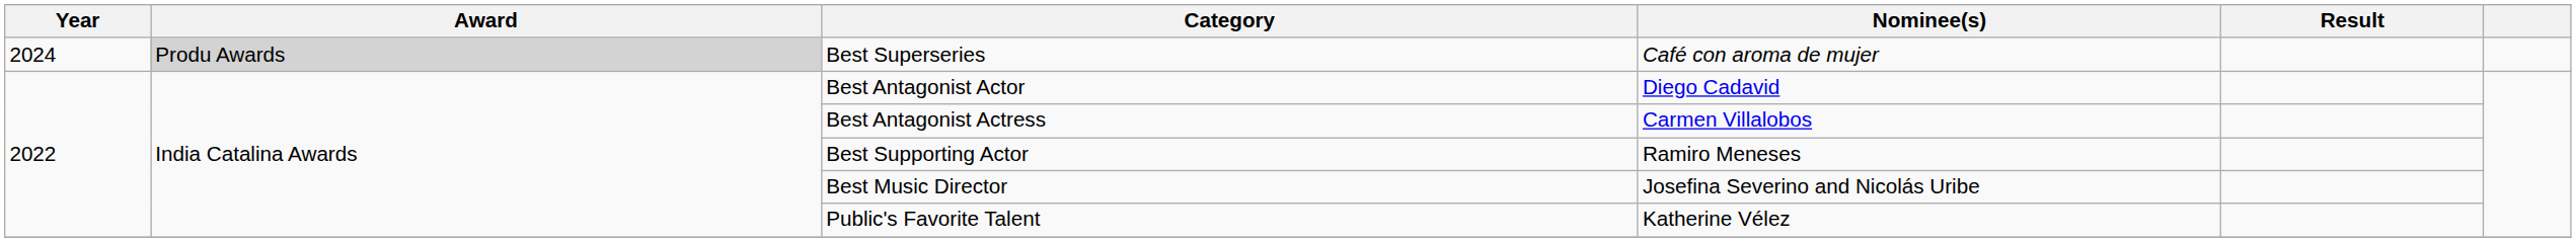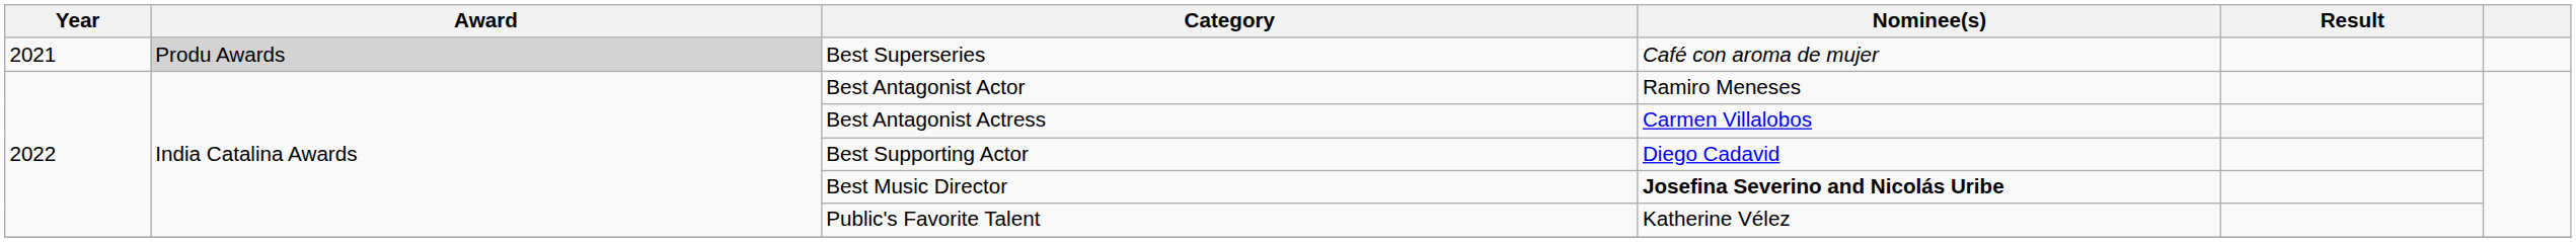 <table class="wikitable sortable" style="width:99%;">
 <tr>
 <th style="width:5%;">Year</th>
 <th style="width:23%;">Award</th>
 <th style="width:28%;">Category</th>
 <th style="width:20%;">Nominee(s)</th>
 <th style="width:9%;">Result</th>
 <th style="width:3%;" class="unsortable"></th>
 </tr>
 <tr>
-<td>2024</td>
+<td>2021</td>
 <td style="background: lightgrey;">Produ Awards</td>
 <td>Best Superseries</td>
 <td><em>Café con aroma de mujer</em></td>
 <td></td>
 <td></td>
 </tr>
 <tr>
 <td rowspan="5">2022</td>
 <td rowspan="5">India Catalina Awards</td>
 <td>Best Antagonist Actor</td>
-<td><a href='#'>Diego Cadavid</a></td>
+<td>Ramiro Meneses</td>
 <td></td>
 <td rowspan="5"></td>
 </tr>
 <tr>
 <td>Best Antagonist Actress</td>
 <td><a href='#'>Carmen Villalobos</a></td>
 <td></td>
 </tr>
 <tr>
 <td>Best Supporting Actor</td>
-<td>Ramiro Meneses</td>
+<td><a href='#'>Diego Cadavid</a></td>
 <td></td>
 </tr>
 <tr>
 <td>Best Music Director</td>
-<td>Josefina Severino and Nicolás Uribe</td>
+<td><strong>Josefina Severino and Nicolás Uribe</strong></td>
 <td></td>
 </tr>
 <tr>
 <td>Public's Favorite Talent</td>
 <td>Katherine Vélez</td>
 <td></td>
 </tr>
 <tr>
 </tr>
 </table>
